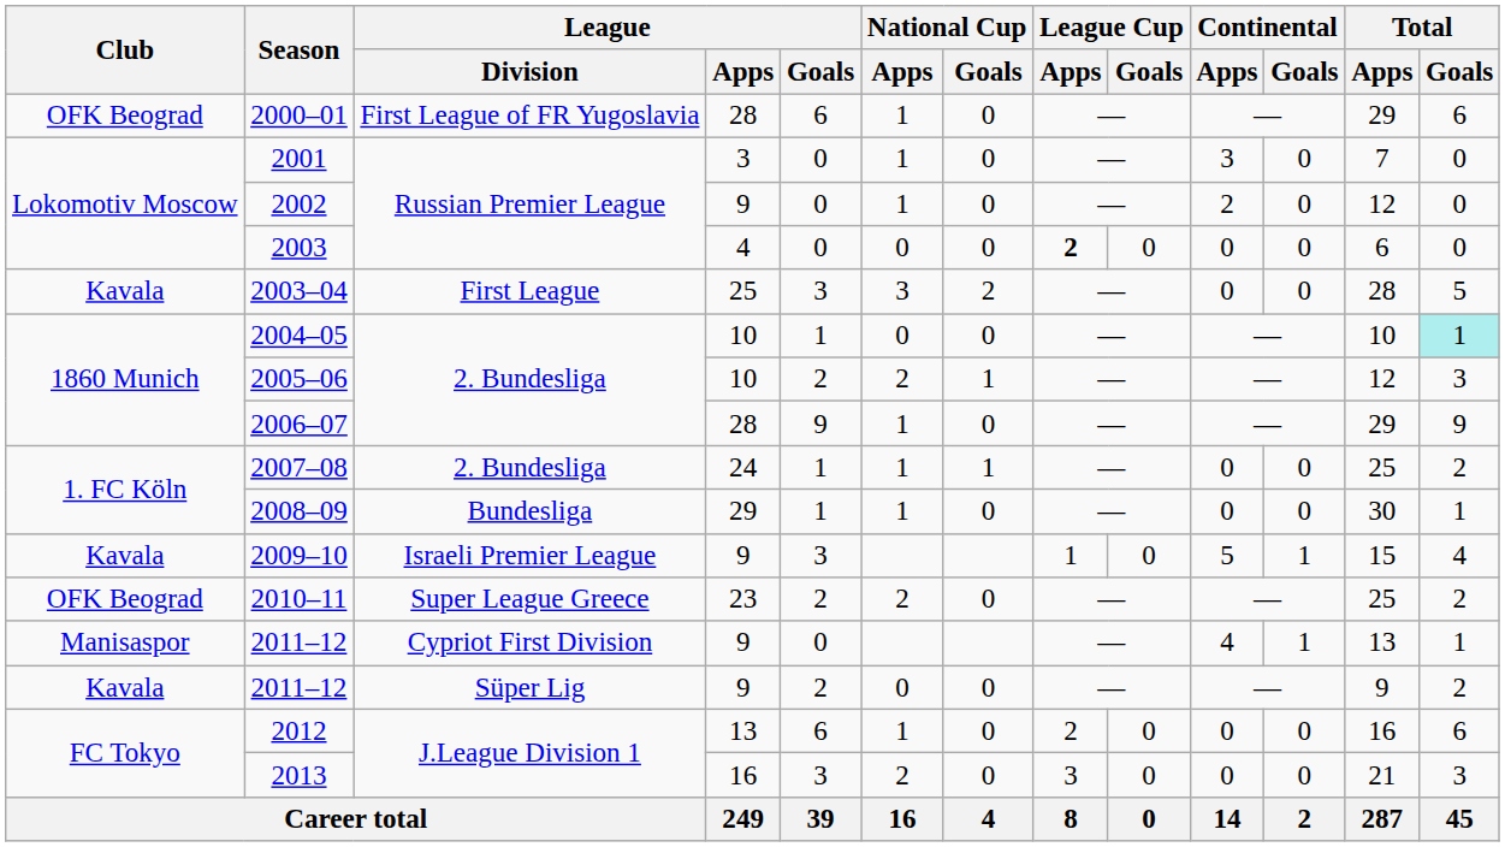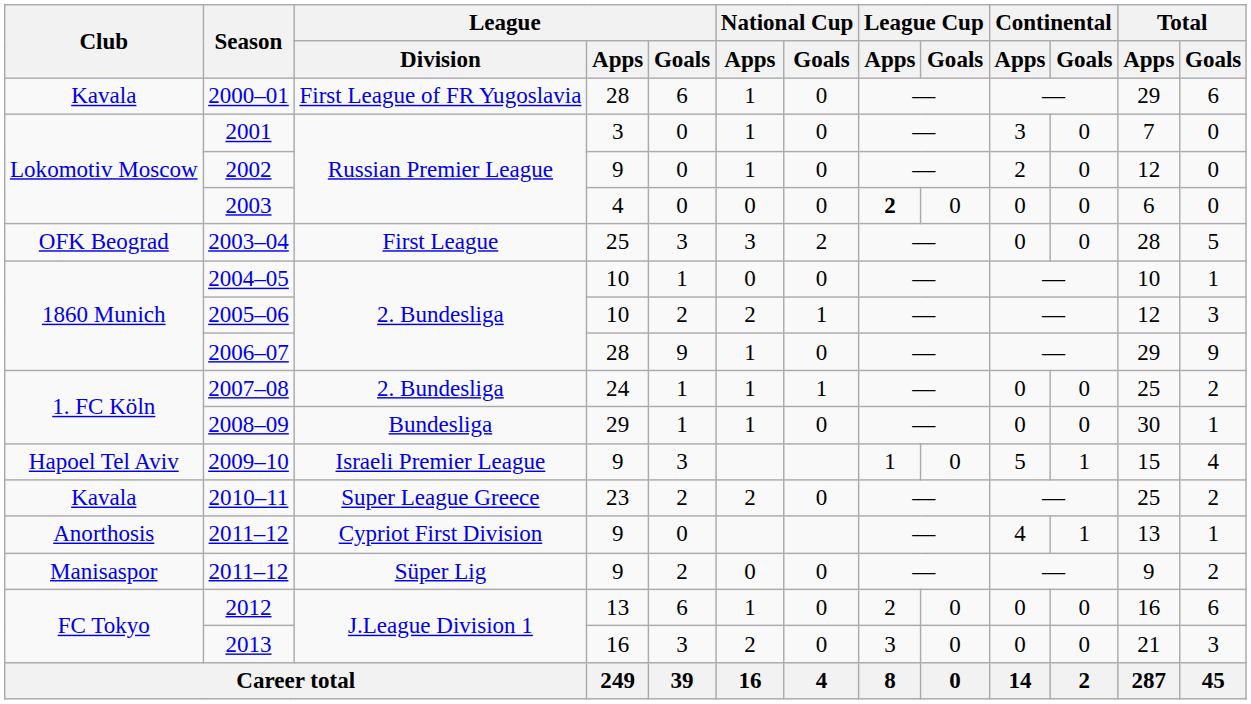 <table class="wikitable" style="text-align:center">
 <tr>
 <th rowspan="2">Club</th>
 <th rowspan="2">Season</th>
 <th colspan="3">League</th>
 <th colspan="2">National Cup</th>
 <th colspan="2">League Cup</th>
 <th colspan="2">Continental</th>
 <th colspan="2">Total</th>
 </tr>
 <tr>
 <th>Division</th>
 <th>Apps</th>
 <th>Goals</th>
 <th>Apps</th>
 <th>Goals</th>
 <th>Apps</th>
 <th>Goals</th>
 <th>Apps</th>
 <th>Goals</th>
 <th>Apps</th>
 <th>Goals</th>
 </tr>
 <tr>
-<td><a href='#'>OFK Beograd</a></td>
+<td><a href='#'>Kavala</a></td>
 <td><a href='#'>2000–01</a></td>
 <td><a href='#'>First League of FR Yugoslavia</a></td>
 <td>28</td>
 <td>6</td>
 <td>1</td>
 <td>0</td>
 <td colspan="2">—</td>
 <td colspan="2">—</td>
 <td>29</td>
 <td>6</td>
 </tr>
 <tr>
 <td rowspan="3"><a href='#'>Lokomotiv Moscow</a></td>
 <td><a href='#'>2001</a></td>
 <td rowspan="3"><a href='#'>Russian Premier League</a></td>
 <td>3</td>
 <td>0</td>
 <td>1</td>
 <td>0</td>
 <td colspan="2">—</td>
 <td>3</td>
 <td>0</td>
 <td>7</td>
 <td>0</td>
 </tr>
 <tr>
 <td><a href='#'>2002</a></td>
 <td>9</td>
 <td>0</td>
 <td>1</td>
 <td>0</td>
 <td colspan="2">—</td>
 <td>2</td>
 <td>0</td>
 <td>12</td>
 <td>0</td>
 </tr>
 <tr>
 <td><a href='#'>2003</a></td>
 <td>4</td>
 <td>0</td>
 <td>0</td>
 <td>0</td>
 <td><strong>2</strong></td>
 <td>0</td>
 <td>0</td>
 <td>0</td>
 <td>6</td>
 <td>0</td>
 </tr>
 <tr>
-<td><a href='#'>Kavala</a></td>
+<td><a href='#'>OFK Beograd</a></td>
 <td><a href='#'>2003–04</a></td>
 <td><a href='#'>First League</a></td>
 <td>25</td>
 <td>3</td>
 <td>3</td>
 <td>2</td>
 <td colspan="2">—</td>
 <td>0</td>
 <td>0</td>
 <td>28</td>
 <td>5</td>
 </tr>
 <tr>
 <td rowspan="3"><a href='#'>1860 Munich</a></td>
 <td><a href='#'>2004–05</a></td>
 <td rowspan="3"><a href='#'>2. Bundesliga</a></td>
 <td>10</td>
 <td>1</td>
 <td>0</td>
 <td>0</td>
 <td colspan="2">—</td>
 <td colspan="2">—</td>
 <td>10</td>
-<td style="background: paleturquoise;">1</td>
+<td>1</td>
 </tr>
 <tr>
 <td><a href='#'>2005–06</a></td>
 <td>10</td>
 <td>2</td>
 <td>2</td>
 <td>1</td>
 <td colspan="2">—</td>
 <td colspan="2">—</td>
 <td>12</td>
 <td>3</td>
 </tr>
 <tr>
 <td><a href='#'>2006–07</a></td>
 <td>28</td>
 <td>9</td>
 <td>1</td>
 <td>0</td>
 <td colspan="2">—</td>
 <td colspan="2">—</td>
 <td>29</td>
 <td>9</td>
 </tr>
 <tr>
 <td rowspan="2"><a href='#'>1. FC Köln</a></td>
 <td><a href='#'>2007–08</a></td>
 <td><a href='#'>2. Bundesliga</a></td>
 <td>24</td>
 <td>1</td>
 <td>1</td>
 <td>1</td>
 <td colspan="2">—</td>
 <td>0</td>
 <td>0</td>
 <td>25</td>
 <td>2</td>
 </tr>
 <tr>
 <td><a href='#'>2008–09</a></td>
 <td><a href='#'>Bundesliga</a></td>
 <td>29</td>
 <td>1</td>
 <td>1</td>
 <td>0</td>
 <td colspan="2">—</td>
 <td>0</td>
 <td>0</td>
 <td>30</td>
 <td>1</td>
 </tr>
 <tr>
-<td><a href='#'>Kavala</a></td>
+<td><a href='#'>Hapoel Tel Aviv</a></td>
 <td><a href='#'>2009–10</a></td>
 <td><a href='#'>Israeli Premier League</a></td>
 <td>9</td>
 <td>3</td>
 <td></td>
 <td></td>
 <td>1</td>
 <td>0</td>
 <td>5</td>
 <td>1</td>
 <td>15</td>
 <td>4</td>
 </tr>
 <tr>
-<td><a href='#'>OFK Beograd</a></td>
+<td><a href='#'>Kavala</a></td>
 <td><a href='#'>2010–11</a></td>
 <td><a href='#'>Super League Greece</a></td>
 <td>23</td>
 <td>2</td>
 <td>2</td>
 <td>0</td>
 <td colspan="2">—</td>
 <td colspan="2">—</td>
 <td>25</td>
 <td>2</td>
 </tr>
 <tr>
-<td><a href='#'>Manisaspor</a></td>
+<td><a href='#'>Anorthosis</a></td>
 <td><a href='#'>2011–12</a></td>
 <td><a href='#'>Cypriot First Division</a></td>
 <td>9</td>
 <td>0</td>
 <td></td>
 <td></td>
 <td colspan="2">—</td>
 <td>4</td>
 <td>1</td>
 <td>13</td>
 <td>1</td>
 </tr>
 <tr>
-<td><a href='#'>Kavala</a></td>
+<td><a href='#'>Manisaspor</a></td>
 <td><a href='#'>2011–12</a></td>
 <td><a href='#'>Süper Lig</a></td>
 <td>9</td>
 <td>2</td>
 <td>0</td>
 <td>0</td>
 <td colspan="2">—</td>
 <td colspan="2">—</td>
 <td>9</td>
 <td>2</td>
 </tr>
 <tr>
 <td rowspan="2"><a href='#'>FC Tokyo</a></td>
 <td><a href='#'>2012</a></td>
 <td rowspan="2"><a href='#'>J.League Division 1</a></td>
 <td>13</td>
 <td>6</td>
 <td>1</td>
 <td>0</td>
 <td>2</td>
 <td>0</td>
 <td>0</td>
 <td>0</td>
 <td>16</td>
 <td>6</td>
 </tr>
 <tr>
 <td><a href='#'>2013</a></td>
 <td>16</td>
 <td>3</td>
 <td>2</td>
 <td>0</td>
 <td>3</td>
 <td>0</td>
 <td>0</td>
 <td>0</td>
 <td>21</td>
 <td>3</td>
 </tr>
 <tr>
 <th colspan=3>Career total</th>
 <th>249</th>
 <th>39</th>
 <th>16</th>
 <th>4</th>
 <th>8</th>
 <th>0</th>
 <th>14</th>
 <th>2</th>
 <th>287</th>
 <th>45</th>
 </tr>
 </table>
